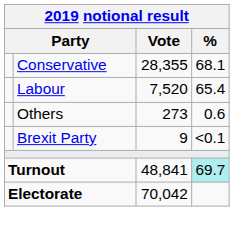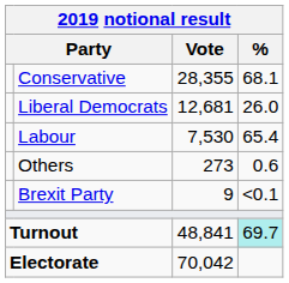 <table class="wikitable">
 <tr>
 <th colspan="4"><a href='#'>2019</a> <a href='#'>notional result</a></th>
 </tr>
 <tr>
 <th bgcolor="#DDDDFF" width="130px" colspan="2">Party</th>
 <th bgcolor="#DDDDFF" width="50px">Vote</th>
 <th bgcolor="#DDDDFF" width="30px">%</th>
 </tr>
 <tr>
 <td></td>
 <td><a href='#'>Conservative</a></td>
 <td align=right>28,355</td>
 <td align=right>68.1</td>
 </tr>
 <tr>
 <td></td>
+<td><a href='#'>Liberal Democrats</a></td>
+<td align=right>12,681</td>
+<td align=right>26.0</td>
+</tr>
+<tr>
+<td></td>
 <td><a href='#'>Labour</a></td>
-<td align=right>7,520</td>
+<td align=right>7,530</td>
 <td align=right>65.4</td>
 </tr>
 <tr>
 <td></td>
 <td>Others</td>
 <td align=right>273</td>
 <td align=right>0.6</td>
 </tr>
 <tr>
 <td></td>
 <td><a href='#'>Brexit Party</a></td>
 <td align=right>9</td>
 <td align=right><0.1</td>
 </tr>
 <tr>
 <td colspan="4" bgcolor="#EAECF0"></td>
 </tr>
 <tr>
 <td colspan="2"><strong>Turnout</strong></td>
 <td align=right>48,841</td>
 <td align=right style="background: paleturquoise;">69.7</td>
 </tr>
 <tr>
 <td colspan="2"><strong>Electorate</strong></td>
 <td align=right>70,042</td>
 </tr>
 </table>
